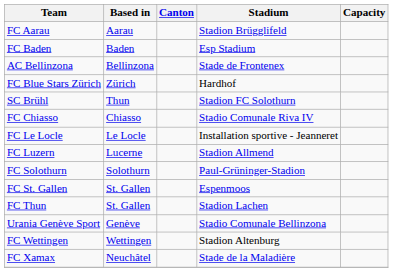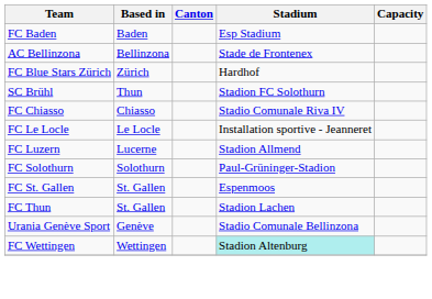 <table class="wikitable sortable" style="text-align: left;">
 <tr>
 <th>Team</th>
 <th>Based in</th>
 <th><a href='#'>Canton</a></th>
 <th>Stadium</th>
 <th>Capacity</th>
-</tr>
-<tr>
-<td><a href='#'>FC Aarau</a></td>
-<td><a href='#'>Aarau</a></td>
-<td></td>
-<td><a href='#'>Stadion Brügglifeld</a></td>
-<td></td>
 </tr>
 <tr>
 <td><a href='#'>FC Baden</a></td>
 <td><a href='#'>Baden</a></td>
 <td></td>
 <td><a href='#'>Esp Stadium</a></td>
 <td></td>
 </tr>
 <tr>
 <td><a href='#'>AC Bellinzona</a></td>
 <td><a href='#'>Bellinzona</a></td>
 <td></td>
 <td><a href='#'>Stade de Frontenex</a></td>
 <td></td>
 </tr>
 <tr>
 <td><a href='#'>FC Blue Stars Zürich</a></td>
 <td><a href='#'>Zürich</a></td>
 <td></td>
 <td>Hardhof</td>
 <td></td>
 </tr>
 <tr>
 <td><a href='#'>SC Brühl</a></td>
 <td><a href='#'>Thun</a></td>
 <td></td>
 <td><a href='#'>Stadion FC Solothurn</a></td>
 <td></td>
 </tr>
 <tr>
 <td><a href='#'>FC Chiasso</a></td>
 <td><a href='#'>Chiasso</a></td>
 <td></td>
 <td><a href='#'>Stadio Comunale Riva IV</a></td>
 <td></td>
 </tr>
 <tr>
 <td><a href='#'>FC Le Locle</a></td>
 <td><a href='#'>Le Locle</a></td>
 <td></td>
 <td>Installation sportive - Jeanneret</td>
 <td></td>
 </tr>
 <tr>
 <td><a href='#'>FC Luzern</a></td>
 <td><a href='#'>Lucerne</a></td>
 <td></td>
 <td><a href='#'>Stadion Allmend</a></td>
 <td></td>
 </tr>
 <tr>
 <td><a href='#'>FC Solothurn</a></td>
 <td><a href='#'>Solothurn</a></td>
 <td></td>
 <td><a href='#'>Paul-Grüninger-Stadion</a></td>
 <td></td>
 </tr>
 <tr>
 <td><a href='#'>FC St. Gallen</a></td>
 <td><a href='#'>St. Gallen</a></td>
 <td></td>
 <td><a href='#'>Espenmoos</a></td>
 <td></td>
 </tr>
 <tr>
 <td><a href='#'>FC Thun</a></td>
 <td><a href='#'>St. Gallen</a></td>
 <td></td>
 <td><a href='#'>Stadion Lachen</a></td>
 <td></td>
 </tr>
 <tr>
 <td><a href='#'>Urania Genève Sport</a></td>
 <td><a href='#'>Genève</a></td>
 <td></td>
 <td><a href='#'>Stadio Comunale Bellinzona</a></td>
 <td></td>
 </tr>
 <tr>
 <td><a href='#'>FC Wettingen</a></td>
 <td><a href='#'>Wettingen</a></td>
 <td></td>
-<td>Stadion Altenburg</td>
-<td></td>
-</tr>
-<tr>
-<td><a href='#'>FC Xamax</a></td>
-<td><a href='#'>Neuchâtel</a></td>
-<td></td>
-<td><a href='#'>Stade de la Maladière</a></td>
+<td style="background: paleturquoise;">Stadion Altenburg</td>
 <td></td>
 </tr>
 <tr>
 </tr>
 </table>
